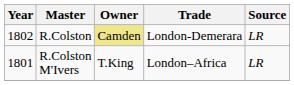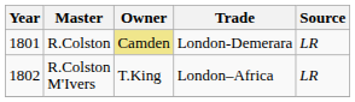 <table class=" wikitable">
 <tr>
 <th>Year</th>
 <th>Master</th>
 <th>Owner</th>
 <th>Trade</th>
 <th>Source</th>
 </tr>
 <tr>
-<td>1802</td>
+<td>1801</td>
 <td>R.Colston</td>
 <td style="background: khaki;">Camden</td>
 <td>London-Demerara</td>
 <td><em>LR</em></td>
 </tr>
 <tr>
-<td>1801</td>
+<td>1802</td>
 <td>R.Colston<br>M'Ivers</td>
 <td>T.King</td>
 <td>London–Africa</td>
 <td><em>LR</em></td>
 </tr>
 <tr>
 </tr>
 </table>
